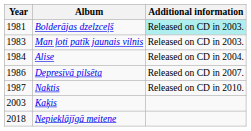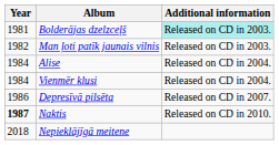 <table class="wikitable">
 <tr>
 <th align="left" valign="top" width="40">Year</th>
 <th align="left" valign="top">Album</th>
 <th align="left" valign="top">Additional information</th>
 </tr>
 <tr>
 <td align="left" valign="top">1981</td>
 <td align="left" valign="top"><em><a href='#'>Bolderājas dzelzceļš</a></em></td>
 <td align="left" valign="top" style="background: paleturquoise;">Released on CD in 2003.</td>
 </tr>
 <tr>
-<td align="left" valign="top">1983</td>
+<td align="left" valign="top">1982</td>
 <td align="left" valign="top"><em><a href='#'>Man ļoti patīk jaunais vilnis</a></em></td>
 <td align="left" valign="top">Released on CD in 2003.</td>
 </tr>
 <tr>
 <td align="left" valign="top">1984</td>
 <td align="left" valign="top"><em><a href='#'>Alise</a></em></td>
 <td align="left" valign="top">Released on CD in 2004.</td>
 </tr>
 <tr>
+<td align="left" valign="top">1984</td>
+<td align="left" valign="top"><em><a href='#'>Vienmēr klusi</a></em></td>
+<td align="left" valign="top">Released on CD in 2004.</td>
+</tr>
+<tr>
 <td align="left" valign="top">1986</td>
 <td align="left" valign="top"><em><a href='#'>Depresīvā pilsēta</a></em></td>
 <td align="left" valign="top">Released on CD in 2007.</td>
 </tr>
 <tr>
-<td align="left" valign="top">1987</td>
+<td align="left" valign="top"><strong>1987</strong></td>
 <td align="left" valign="top"><em><a href='#'>Naktis</a></em></td>
 <td align="left" valign="top">Released on CD in 2010.</td>
-</tr>
-<tr>
-<td align="left" valign="top">2003</td>
-<td align="left" valign="top"><em><a href='#'>Kaķis</a></em></td>
-<td align="left" valign="top"></td>
 </tr>
 <tr>
 <td align="left" valign="top">2018</td>
 <td align="left" valign="top"><em><a href='#'>Nepieklājīgā meitene</a></em></td>
 <td align="left" valign="top"></td>
 </tr>
 </table>
